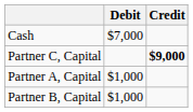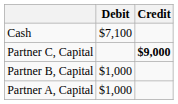 <table class="wikitable">
 <tr>
 <th></th>
 <th>Debit</th>
 <th>Credit</th>
 </tr>
 <tr>
 <td>Cash</td>
-<td>$7,000</td>
+<td>$7,100</td>
 <td></td>
 </tr>
 <tr>
 <td>Partner C, Capital</td>
 <td></td>
 <td><strong>$9,000</strong></td>
 </tr>
 <tr>
+<td>Partner B, Capital</td>
+<td>$1,000</td>
+<td></td>
+</tr>
+<tr>
 <td>Partner A, Capital</td>
 <td>$1,000</td>
 <td></td>
 </tr>
-<tr>
-<td>Partner B, Capital</td>
-<td>$1,000</td>
-<td></td>
-</tr>
 </table>
